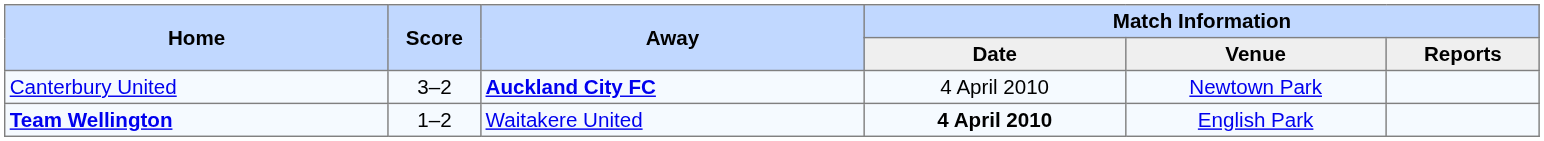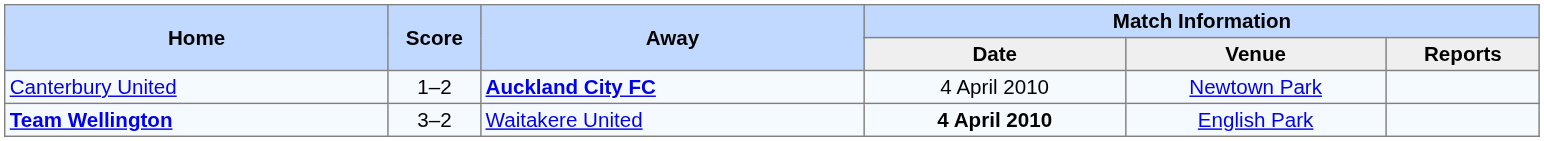 <table border=1 style="border-collapse:collapse; font-size:90%; text-align:center;" cellpadding=3 cellspacing=0 width=85%>
 <tr bgcolor=#C1D8FF>
 <th rowspan=2 width=25%>Home</th>
 <th rowspan=2 width=6%>Score</th>
 <th rowspan=2 width=25%>Away</th>
 <th colspan=6>Match Information</th>
 </tr>
 <tr bgcolor=#EFEFEF>
 <th width=17%>Date</th>
 <th width=17%>Venue</th>
 <th width=10%>Reports</th>
 </tr>
 <tr bgcolor=#F5FAFF>
 <td align=left> <a href='#'>Canterbury United</a></td>
-<td>3–2</td>
+<td>1–2</td>
 <td align=left> <strong><a href='#'>Auckland City FC</a></strong></td>
 <td>4 April 2010</td>
 <td><a href='#'>Newtown Park</a></td>
 <td></td>
 </tr>
 <tr bgcolor=#F5FAFF>
 <td align=left> <strong><a href='#'>Team Wellington</a></strong></td>
-<td>1–2</td>
+<td>3–2</td>
 <td align=left> <a href='#'>Waitakere United</a></td>
 <td><strong>4 April 2010</strong></td>
 <td><a href='#'>English Park</a></td>
 <td></td>
 </tr>
 </table>
